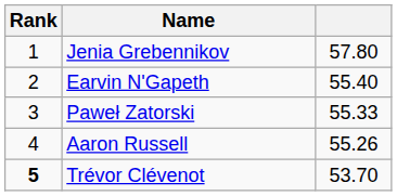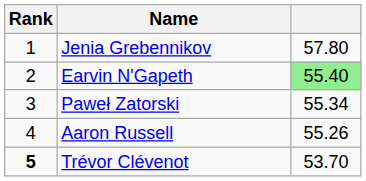 <table class="wikitable" style="text-align:center; font-size:90%">
 <tr>
 <th width=30>Rank</th>
 <th width=180>Name</th>
 <th width=50></th>
 </tr>
 <tr>
 <td>1</td>
 <td style="text-align:left"> <a href='#'>Jenia Grebennikov</a></td>
 <td>57.80</td>
 </tr>
 <tr>
 <td>2</td>
 <td style="text-align:left"> <a href='#'>Earvin N'Gapeth</a></td>
-<td>55.40</td>
+<td style="background: lightgreen;">55.40</td>
 </tr>
 <tr>
 <td>3</td>
 <td style="text-align:left"> <a href='#'>Paweł Zatorski</a></td>
-<td>55.33</td>
+<td>55.34</td>
 </tr>
 <tr>
 <td>4</td>
 <td style="text-align:left"> <a href='#'>Aaron Russell</a></td>
 <td>55.26</td>
 </tr>
 <tr>
 <td><strong>5</strong></td>
 <td style="text-align:left"> <a href='#'>Trévor Clévenot</a></td>
 <td>53.70</td>
 </tr>
 </table>
